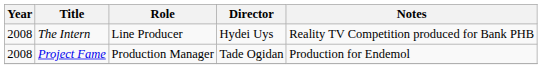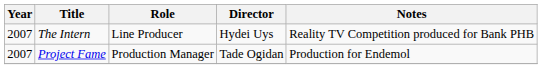 <table class="wikitable">
 <tr>
 <th>Year</th>
 <th>Title</th>
 <th>Role</th>
 <th>Director</th>
 <th>Notes</th>
 </tr>
 <tr>
-<td>2008</td>
+<td>2007</td>
 <td><em>The Intern</em></td>
 <td>Line Producer</td>
 <td>Hydei Uys</td>
 <td>Reality TV Competition produced for Bank PHB</td>
 </tr>
 <tr>
-<td>2008</td>
+<td>2007</td>
 <td><em><a href='#'>Project Fame</a></em></td>
 <td>Production Manager</td>
 <td>Tade Ogidan</td>
 <td>Production for Endemol</td>
 </tr>
 <tr>
 </tr>
 </table>
